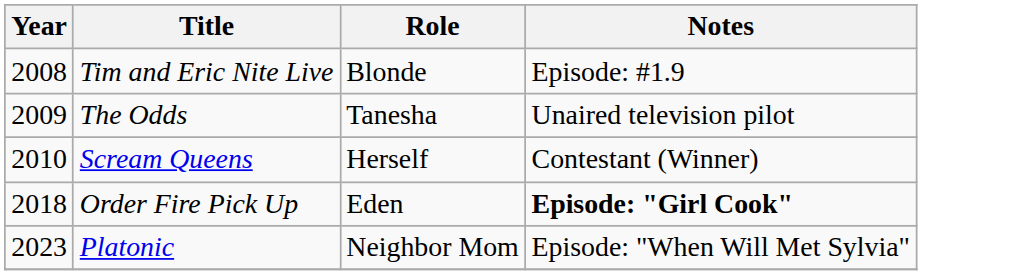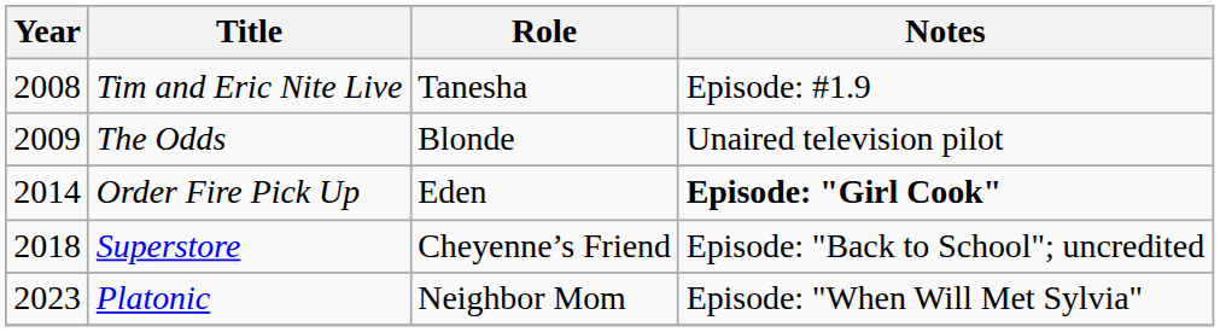 <table class="wikitable sortable">
 <tr>
 <th scope="col">Year</th>
 <th scope="col">Title</th>
 <th scope="col">Role</th>
 <th scope="col" class="unsortable">Notes</th>
 </tr>
 <tr>
 <td>2008</td>
 <td><em>Tim and Eric Nite Live</em></td>
-<td>Blonde</td>
+<td>Tanesha</td>
 <td>Episode: #1.9</td>
 </tr>
 <tr>
 <td>2009</td>
 <td><em>The Odds</em></td>
-<td>Tanesha</td>
+<td>Blonde</td>
 <td>Unaired television pilot</td>
 </tr>
 <tr>
-<td>2010</td>
-<td><em><a href='#'>Scream Queens</a></em></td>
-<td>Herself</td>
-<td>Contestant (Winner)</td>
+<td>2014</td>
+<td><em>Order Fire Pick Up</em></td>
+<td>Eden</td>
+<td><strong>Episode: "Girl Cook"</strong></td>
 </tr>
 <tr>
 <td>2018</td>
-<td><em>Order Fire Pick Up</em></td>
-<td>Eden</td>
-<td><strong>Episode: "Girl Cook"</strong></td>
+<td><em><a href='#'>Superstore</a></em></td>
+<td>Cheyenne’s Friend</td>
+<td>Episode: "Back to School"; uncredited</td>
 </tr>
 <tr>
 <td>2023</td>
 <td><em><a href='#'>Platonic</a></em></td>
 <td>Neighbor Mom</td>
 <td>Episode: "When Will Met Sylvia"</td>
 </tr>
 <tr>
 </tr>
 </table>
